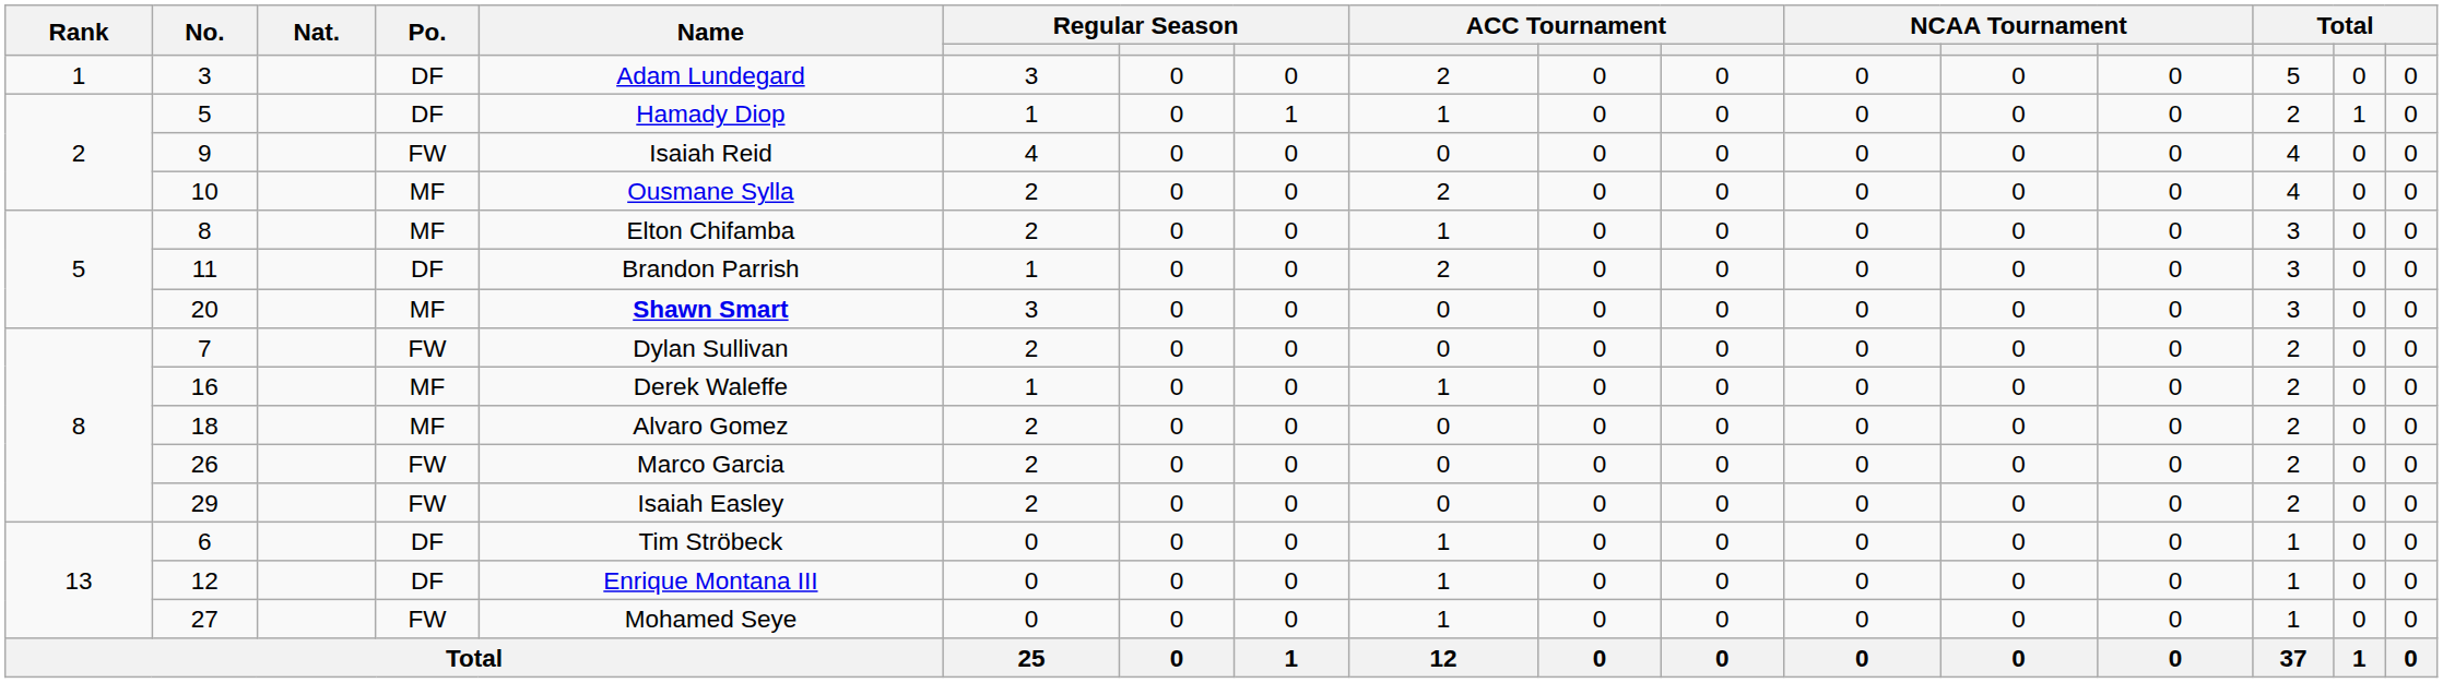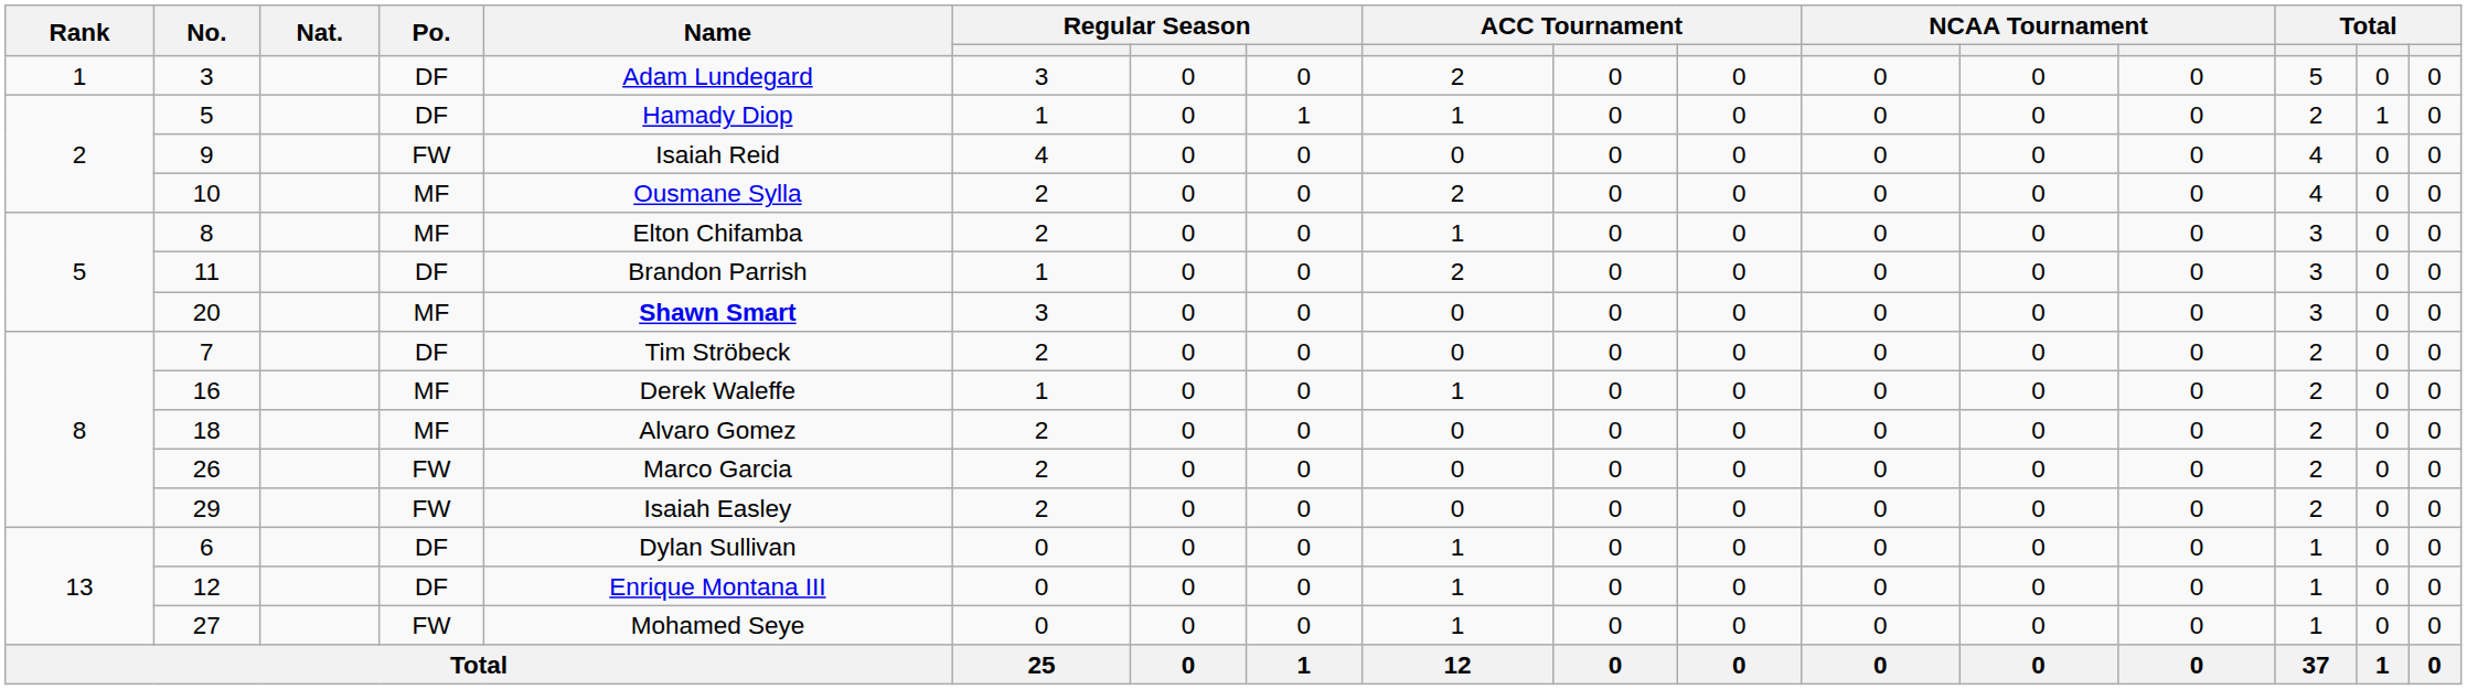 <table class="wikitable" style="text-align:center; font-size:95%; width:95%;">
 <tr>
 <th rowspan=2>Rank</th>
 <th rowspan=2>No.</th>
 <th rowspan=2>Nat.</th>
 <th rowspan=2>Po.</th>
 <th rowspan=2>Name</th>
 <th colspan=3>Regular Season</th>
 <th colspan=3>ACC Tournament</th>
 <th colspan=3>NCAA Tournament</th>
 <th colspan=3>Total</th>
 </tr>
 <tr>
 <th></th>
 <th></th>
 <th></th>
 <th></th>
 <th></th>
 <th></th>
 <th></th>
 <th></th>
 <th></th>
 <th></th>
 <th></th>
 <th></th>
 </tr>
 <tr>
 <td>1</td>
 <td>3</td>
 <td></td>
 <td>DF</td>
 <td><a href='#'>Adam Lundegard</a></td>
 <td>3</td>
 <td>0</td>
 <td>0</td>
 <td>2</td>
 <td>0</td>
 <td>0</td>
 <td>0</td>
 <td>0</td>
 <td>0</td>
 <td>5</td>
 <td>0</td>
 <td>0</td>
 </tr>
 <tr>
 <td rowspan=3>2</td>
 <td>5</td>
 <td></td>
 <td>DF</td>
 <td><a href='#'>Hamady Diop</a></td>
 <td>1</td>
 <td>0</td>
 <td>1</td>
 <td>1</td>
 <td>0</td>
 <td>0</td>
 <td>0</td>
 <td>0</td>
 <td>0</td>
 <td>2</td>
 <td>1</td>
 <td>0</td>
 </tr>
 <tr>
 <td>9</td>
 <td></td>
 <td>FW</td>
 <td>Isaiah Reid</td>
 <td>4</td>
 <td>0</td>
 <td>0</td>
 <td>0</td>
 <td>0</td>
 <td>0</td>
 <td>0</td>
 <td>0</td>
 <td>0</td>
 <td>4</td>
 <td>0</td>
 <td>0</td>
 </tr>
 <tr>
 <td>10</td>
 <td></td>
 <td>MF</td>
 <td><a href='#'>Ousmane Sylla</a></td>
 <td>2</td>
 <td>0</td>
 <td>0</td>
 <td>2</td>
 <td>0</td>
 <td>0</td>
 <td>0</td>
 <td>0</td>
 <td>0</td>
 <td>4</td>
 <td>0</td>
 <td>0</td>
 </tr>
 <tr>
 <td rowspan=3>5</td>
 <td>8</td>
 <td></td>
 <td>MF</td>
 <td>Elton Chifamba</td>
 <td>2</td>
 <td>0</td>
 <td>0</td>
 <td>1</td>
 <td>0</td>
 <td>0</td>
 <td>0</td>
 <td>0</td>
 <td>0</td>
 <td>3</td>
 <td>0</td>
 <td>0</td>
 </tr>
 <tr>
 <td>11</td>
 <td></td>
 <td>DF</td>
 <td>Brandon Parrish</td>
 <td>1</td>
 <td>0</td>
 <td>0</td>
 <td>2</td>
 <td>0</td>
 <td>0</td>
 <td>0</td>
 <td>0</td>
 <td>0</td>
 <td>3</td>
 <td>0</td>
 <td>0</td>
 </tr>
 <tr>
 <td>20</td>
 <td></td>
 <td>MF</td>
 <td><strong><a href='#'>Shawn Smart</a></strong></td>
 <td>3</td>
 <td>0</td>
 <td>0</td>
 <td>0</td>
 <td>0</td>
 <td>0</td>
 <td>0</td>
 <td>0</td>
 <td>0</td>
 <td>3</td>
 <td>0</td>
 <td>0</td>
 </tr>
 <tr>
 <td rowspan=5>8</td>
 <td>7</td>
 <td></td>
-<td>FW</td>
-<td>Dylan Sullivan</td>
+<td>DF</td>
+<td>Tim Ströbeck</td>
 <td>2</td>
 <td>0</td>
 <td>0</td>
 <td>0</td>
 <td>0</td>
 <td>0</td>
 <td>0</td>
 <td>0</td>
 <td>0</td>
 <td>2</td>
 <td>0</td>
 <td>0</td>
 </tr>
 <tr>
 <td>16</td>
 <td></td>
 <td>MF</td>
 <td>Derek Waleffe</td>
 <td>1</td>
 <td>0</td>
 <td>0</td>
 <td>1</td>
 <td>0</td>
 <td>0</td>
 <td>0</td>
 <td>0</td>
 <td>0</td>
 <td>2</td>
 <td>0</td>
 <td>0</td>
 </tr>
 <tr>
 <td>18</td>
 <td></td>
 <td>MF</td>
 <td>Alvaro Gomez</td>
 <td>2</td>
 <td>0</td>
 <td>0</td>
 <td>0</td>
 <td>0</td>
 <td>0</td>
 <td>0</td>
 <td>0</td>
 <td>0</td>
 <td>2</td>
 <td>0</td>
 <td>0</td>
 </tr>
 <tr>
 <td>26</td>
 <td></td>
 <td>FW</td>
 <td>Marco Garcia</td>
 <td>2</td>
 <td>0</td>
 <td>0</td>
 <td>0</td>
 <td>0</td>
 <td>0</td>
 <td>0</td>
 <td>0</td>
 <td>0</td>
 <td>2</td>
 <td>0</td>
 <td>0</td>
 </tr>
 <tr>
 <td>29</td>
 <td></td>
 <td>FW</td>
 <td>Isaiah Easley</td>
 <td>2</td>
 <td>0</td>
 <td>0</td>
 <td>0</td>
 <td>0</td>
 <td>0</td>
 <td>0</td>
 <td>0</td>
 <td>0</td>
 <td>2</td>
 <td>0</td>
 <td>0</td>
 </tr>
 <tr>
 <td rowspan=3>13</td>
 <td>6</td>
 <td></td>
 <td>DF</td>
-<td>Tim Ströbeck</td>
+<td>Dylan Sullivan</td>
 <td>0</td>
 <td>0</td>
 <td>0</td>
 <td>1</td>
 <td>0</td>
 <td>0</td>
 <td>0</td>
 <td>0</td>
 <td>0</td>
 <td>1</td>
 <td>0</td>
 <td>0</td>
 </tr>
 <tr>
 <td>12</td>
 <td></td>
 <td>DF</td>
 <td><a href='#'>Enrique Montana III</a></td>
 <td>0</td>
 <td>0</td>
 <td>0</td>
 <td>1</td>
 <td>0</td>
 <td>0</td>
 <td>0</td>
 <td>0</td>
 <td>0</td>
 <td>1</td>
 <td>0</td>
 <td>0</td>
 </tr>
 <tr>
 <td>27</td>
 <td></td>
 <td>FW</td>
 <td>Mohamed Seye</td>
 <td>0</td>
 <td>0</td>
 <td>0</td>
 <td>1</td>
 <td>0</td>
 <td>0</td>
 <td>0</td>
 <td>0</td>
 <td>0</td>
 <td>1</td>
 <td>0</td>
 <td>0</td>
 </tr>
 <tr>
 <th colspan=5>Total</th>
 <th>25</th>
 <th>0</th>
 <th>1</th>
 <th>12</th>
 <th>0</th>
 <th>0</th>
 <th>0</th>
 <th>0</th>
 <th>0</th>
 <th>37</th>
 <th>1</th>
 <th>0</th>
 </tr>
 </table>
